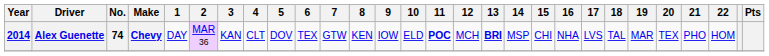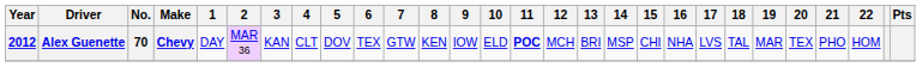 <table class="wikitable" style="text-align:center; font-size:75%">
 <tr>
 <th>Year</th>
 <th>Driver</th>
 <th>No.</th>
 <th>Make</th>
 <th>1</th>
 <th>2</th>
 <th>3</th>
 <th>4</th>
 <th>5</th>
 <th>6</th>
 <th>7</th>
 <th>8</th>
 <th>9</th>
 <th>10</th>
 <th>11</th>
 <th>12</th>
 <th>13</th>
 <th>14</th>
 <th>15</th>
 <th>16</th>
 <th>17</th>
 <th>18</th>
 <th>19</th>
 <th>20</th>
 <th>21</th>
 <th>22</th>
 <th></th>
 <th>Pts</th>
 </tr>
 <tr>
-<th><a href='#'>2014</a></th>
+<th><a href='#'>2012</a></th>
 <th><a href='#'>Alex Guenette</a></th>
-<th>74</th>
+<th>70</th>
 <th><a href='#'>Chevy</a></th>
 <td><a href='#'>DAY</a></td>
 <td style="background:#EFCFFF;"><a href='#'>MAR</a><br><small>36</small></td>
 <td><a href='#'>KAN</a></td>
 <td><a href='#'>CLT</a></td>
 <td><a href='#'>DOV</a></td>
 <td><a href='#'>TEX</a></td>
 <td><a href='#'>GTW</a></td>
 <td><a href='#'>KEN</a></td>
 <td><a href='#'>IOW</a></td>
 <td><a href='#'>ELD</a></td>
 <td><strong><a href='#'>POC</a></strong></td>
 <td><a href='#'>MCH</a></td>
-<td><strong><a href='#'>BRI</a></strong></td>
+<td><a href='#'>BRI</a></td>
 <td><a href='#'>MSP</a></td>
 <td><a href='#'>CHI</a></td>
 <td><a href='#'>NHA</a></td>
 <td><a href='#'>LVS</a></td>
 <td><a href='#'>TAL</a></td>
 <td><a href='#'>MAR</a></td>
 <td><a href='#'>TEX</a></td>
 <td><a href='#'>PHO</a></td>
 <td><a href='#'>HOM</a></td>
 <th></th>
 <th></th>
 </tr>
 <tr>
 </tr>
 </table>
